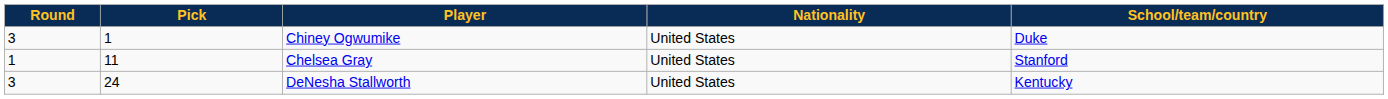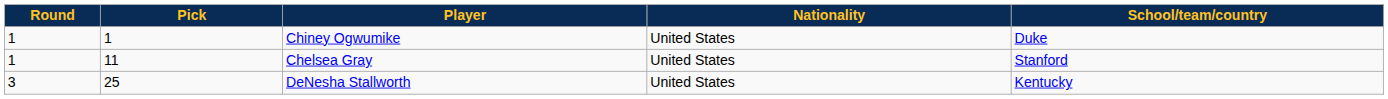 <table class="wikitable">
 <tr>
 <th style="background:#092c57; color:#ffc322; width:2%;">Round</th>
 <th style="background:#092c57; color:#ffc322; width:5%;">Pick</th>
 <th style="background:#092c57; color:#ffc322; width:10%;">Player</th>
 <th style="background:#092c57; color:#ffc322; width:10%;">Nationality</th>
 <th style="background:#092c57; color:#ffc322; width:10%;">School/team/country</th>
 </tr>
 <tr>
-<td>3</td>
+<td>1</td>
 <td>1</td>
 <td><a href='#'>Chiney Ogwumike</a></td>
 <td>United States</td>
 <td><a href='#'>Duke</a></td>
 </tr>
 <tr>
 <td>1</td>
 <td>11</td>
 <td><a href='#'>Chelsea Gray</a></td>
 <td>United States</td>
 <td><a href='#'>Stanford</a></td>
 </tr>
 <tr>
 <td>3</td>
-<td>24</td>
+<td>25</td>
 <td><a href='#'>DeNesha Stallworth</a></td>
 <td>United States</td>
 <td><a href='#'>Kentucky</a></td>
 </tr>
 </table>
